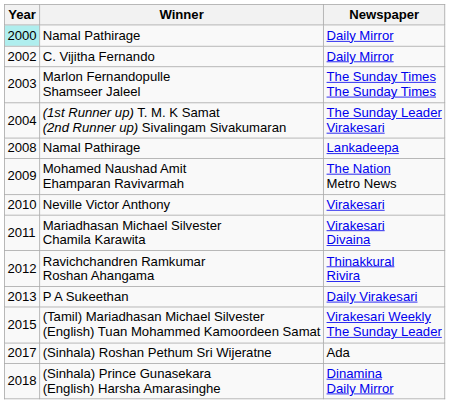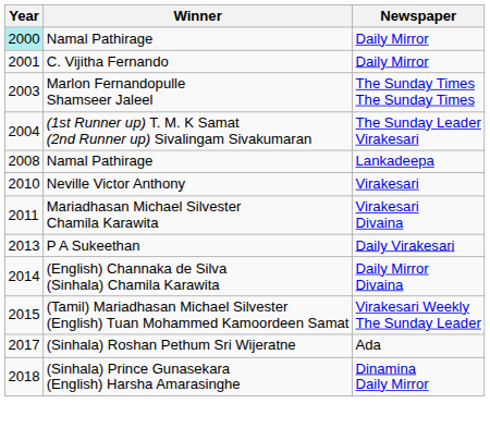 <table class="wikitable sortable mw-collapsible mw-collapsed">
 <tr>
 <th>Year</th>
 <th>Winner</th>
 <th>Newspaper</th>
 </tr>
 <tr>
 <td style="background: paleturquoise;">2000</td>
 <td>Namal Pathirage</td>
 <td><a href='#'>Daily Mirror</a></td>
 </tr>
 <tr>
-<td>2002</td>
+<td>2001</td>
 <td>C. Vijitha Fernando</td>
 <td><a href='#'>Daily Mirror</a></td>
 </tr>
 <tr>
 <td>2003</td>
 <td>Marlon Fernandopulle<br>Shamseer Jaleel</td>
 <td><a href='#'>The Sunday Times</a><br><a href='#'>The Sunday Times</a></td>
 </tr>
 <tr>
 <td>2004</td>
 <td><em>(1st Runner up)</em> T. M. K Samat<br><em>(2nd Runner up)</em> Sivalingam Sivakumaran</td>
 <td><a href='#'>The Sunday Leader</a><br><a href='#'>Virakesari</a></td>
 </tr>
 <tr>
 <td>2008</td>
 <td>Namal Pathirage</td>
 <td><a href='#'>Lankadeepa</a></td>
 </tr>
 <tr>
-<td>2009</td>
-<td>Mohamed Naushad Amit<br>Ehamparan Ravivarmah</td>
-<td><a href='#'>The Nation</a><br>Metro News</td>
-</tr>
-<tr>
 <td>2010</td>
 <td>Neville Victor Anthony</td>
 <td><a href='#'>Virakesari</a></td>
 </tr>
 <tr>
 <td>2011</td>
 <td>Mariadhasan Michael Silvester<br>Chamila Karawita</td>
 <td><a href='#'>Virakesari</a><br><a href='#'>Divaina</a></td>
 </tr>
 <tr>
-<td>2012</td>
-<td>Ravichchandren Ramkumar<br>Roshan Ahangama</td>
-<td><a href='#'>Thinakkural</a><br><a href='#'>Rivira</a></td>
-</tr>
-<tr>
 <td>2013</td>
 <td>P A Sukeethan</td>
 <td><a href='#'>Daily Virakesari</a></td>
+</tr>
+<tr>
+<td>2014</td>
+<td>(English) Channaka de Silva<br>(Sinhala) Chamila Karawita</td>
+<td><a href='#'>Daily Mirror</a><br><a href='#'>Divaina</a></td>
 </tr>
 <tr>
 <td>2015</td>
 <td>(Tamil) Mariadhasan Michael Silvester<br>(English) Tuan Mohammed Kamoordeen Samat</td>
 <td><a href='#'>Virakesari Weekly</a><br><a href='#'>The Sunday Leader</a></td>
 </tr>
 <tr>
 <td>2017</td>
 <td>(Sinhala) Roshan Pethum Sri Wijeratne</td>
 <td>Ada</td>
 </tr>
 <tr>
 <td>2018</td>
 <td>(Sinhala) Prince Gunasekara<br>(English) Harsha Amarasinghe</td>
 <td><a href='#'>Dinamina</a><br><a href='#'>Daily Mirror</a></td>
 </tr>
 </table>
